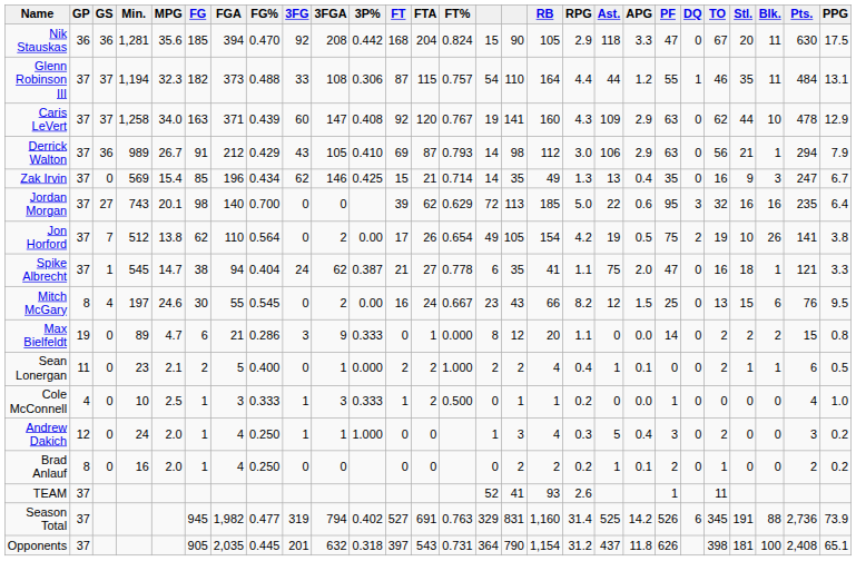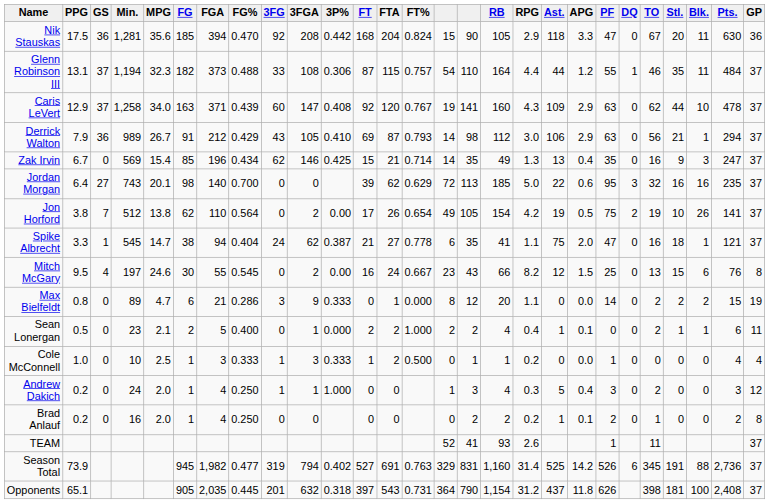 <table class="wikitable sortable" style="text-align:right">
 <tr>
 <td style="text-align:center; background:#f0f0f0;"><strong>Name</strong></td>
-<td style="text-align:center; background:#f0f0f0;"><strong>GP</strong></td>
+<td style="text-align:center; background:#f0f0f0;"><strong>PPG</strong></td>
 <td style="text-align:center; background:#f0f0f0;"><strong>GS</strong></td>
 <td style="text-align:center; background:#f0f0f0;"><strong>Min.</strong></td>
 <td style="text-align:center; background:#f0f0f0;"><strong>MPG</strong></td>
 <td style="text-align:center; background:#f0f0f0;"><strong><a href='#'>FG</a></strong></td>
 <td style="text-align:center; background:#f0f0f0;"><strong>FGA</strong></td>
 <td style="text-align:center; background:#f0f0f0;"><strong>FG%</strong></td>
 <td style="text-align:center; background:#f0f0f0;"><strong><a href='#'>3FG</a></strong></td>
 <td style="text-align:center; background:#f0f0f0;"><strong>3FGA</strong></td>
 <td style="text-align:center; background:#f0f0f0;"><strong>3P%</strong></td>
 <td style="text-align:center; background:#f0f0f0;"><strong><a href='#'>FT</a></strong></td>
 <td style="text-align:center; background:#f0f0f0;"><strong>FTA</strong></td>
 <td style="text-align:center; background:#f0f0f0;"><strong>FT%</strong></td>
 <td style="text-align:center; background:#f0f0f0;"><strong></strong></td>
 <td style="text-align:center; background:#f0f0f0;"><strong></strong></td>
 <td style="text-align:center; background:#f0f0f0;"><strong><a href='#'>RB</a></strong></td>
 <td style="text-align:center; background:#f0f0f0;"><strong>RPG</strong></td>
 <td style="text-align:center; background:#f0f0f0;"><strong><a href='#'>Ast.</a></strong></td>
 <td style="text-align:center; background:#f0f0f0;"><strong>APG</strong></td>
 <td style="text-align:center; background:#f0f0f0;"><strong><a href='#'>PF</a></strong></td>
 <td style="text-align:center; background:#f0f0f0;"><strong><a href='#'>DQ</a></strong></td>
 <td style="text-align:center; background:#f0f0f0;"><strong><a href='#'>TO</a></strong></td>
 <td style="text-align:center; background:#f0f0f0;"><strong><a href='#'>Stl.</a></strong></td>
 <td style="text-align:center; background:#f0f0f0;"><strong><a href='#'>Blk.</a></strong></td>
 <td style="text-align:center; background:#f0f0f0;"><strong><a href='#'>Pts.</a></strong></td>
-<td style="text-align:center; background:#f0f0f0;"><strong>PPG</strong></td>
+<td style="text-align:center; background:#f0f0f0;"><strong>GP</strong></td>
 </tr>
 <tr>
 <td><a href='#'>Nik Stauskas</a></td>
-<td>36</td>
+<td>17.5</td>
 <td>36</td>
 <td>1,281</td>
 <td>35.6</td>
 <td>185</td>
 <td>394</td>
 <td>0.470</td>
 <td>92</td>
 <td>208</td>
 <td>0.442</td>
 <td>168</td>
 <td>204</td>
 <td>0.824</td>
 <td>15</td>
 <td>90</td>
 <td>105</td>
 <td>2.9</td>
 <td>118</td>
 <td>3.3</td>
 <td>47</td>
 <td>0</td>
 <td>67</td>
 <td>20</td>
 <td>11</td>
 <td>630</td>
-<td>17.5</td>
+<td>36</td>
 </tr>
 <tr>
 <td><a href='#'>Glenn Robinson III</a></td>
-<td>37</td>
+<td>13.1</td>
 <td>37</td>
 <td>1,194</td>
 <td>32.3</td>
 <td>182</td>
 <td>373</td>
 <td>0.488</td>
 <td>33</td>
 <td>108</td>
 <td>0.306</td>
 <td>87</td>
 <td>115</td>
 <td>0.757</td>
 <td>54</td>
 <td>110</td>
 <td>164</td>
 <td>4.4</td>
 <td>44</td>
 <td>1.2</td>
 <td>55</td>
 <td>1</td>
 <td>46</td>
 <td>35</td>
 <td>11</td>
 <td>484</td>
-<td>13.1</td>
+<td>37</td>
 </tr>
 <tr>
 <td><a href='#'>Caris LeVert</a></td>
-<td>37</td>
+<td>12.9</td>
 <td>37</td>
 <td>1,258</td>
 <td>34.0</td>
 <td>163</td>
 <td>371</td>
 <td>0.439</td>
 <td>60</td>
 <td>147</td>
 <td>0.408</td>
 <td>92</td>
 <td>120</td>
 <td>0.767</td>
 <td>19</td>
 <td>141</td>
 <td>160</td>
 <td>4.3</td>
 <td>109</td>
 <td>2.9</td>
 <td>63</td>
 <td>0</td>
 <td>62</td>
 <td>44</td>
 <td>10</td>
 <td>478</td>
-<td>12.9</td>
+<td>37</td>
 </tr>
 <tr>
 <td><a href='#'>Derrick Walton</a></td>
-<td>37</td>
+<td>7.9</td>
 <td>36</td>
 <td>989</td>
 <td>26.7</td>
 <td>91</td>
 <td>212</td>
 <td>0.429</td>
 <td>43</td>
 <td>105</td>
 <td>0.410</td>
 <td>69</td>
 <td>87</td>
 <td>0.793</td>
 <td>14</td>
 <td>98</td>
 <td>112</td>
 <td>3.0</td>
 <td>106</td>
 <td>2.9</td>
 <td>63</td>
 <td>0</td>
 <td>56</td>
 <td>21</td>
 <td>1</td>
 <td>294</td>
-<td>7.9</td>
+<td>37</td>
 </tr>
 <tr>
 <td><a href='#'>Zak Irvin</a></td>
-<td>37</td>
+<td>6.7</td>
 <td>0</td>
 <td>569</td>
 <td>15.4</td>
 <td>85</td>
 <td>196</td>
 <td>0.434</td>
 <td>62</td>
 <td>146</td>
 <td>0.425</td>
 <td>15</td>
 <td>21</td>
 <td>0.714</td>
 <td>14</td>
 <td>35</td>
 <td>49</td>
 <td>1.3</td>
 <td>13</td>
 <td>0.4</td>
 <td>35</td>
 <td>0</td>
 <td>16</td>
 <td>9</td>
 <td>3</td>
 <td>247</td>
-<td>6.7</td>
+<td>37</td>
 </tr>
 <tr>
 <td><a href='#'>Jordan Morgan</a></td>
-<td>37</td>
+<td>6.4</td>
 <td>27</td>
 <td>743</td>
 <td>20.1</td>
 <td>98</td>
 <td>140</td>
 <td>0.700</td>
 <td>0</td>
 <td>0</td>
 <td></td>
 <td>39</td>
 <td>62</td>
 <td>0.629</td>
 <td>72</td>
 <td>113</td>
 <td>185</td>
 <td>5.0</td>
 <td>22</td>
 <td>0.6</td>
 <td>95</td>
 <td>3</td>
 <td>32</td>
 <td>16</td>
 <td>16</td>
 <td>235</td>
-<td>6.4</td>
+<td>37</td>
 </tr>
 <tr>
 <td><a href='#'>Jon Horford</a></td>
-<td>37</td>
+<td>3.8</td>
 <td>7</td>
 <td>512</td>
 <td>13.8</td>
 <td>62</td>
 <td>110</td>
 <td>0.564</td>
 <td>0</td>
 <td>2</td>
 <td>0.00</td>
 <td>17</td>
 <td>26</td>
 <td>0.654</td>
 <td>49</td>
 <td>105</td>
 <td>154</td>
 <td>4.2</td>
 <td>19</td>
 <td>0.5</td>
 <td>75</td>
 <td>2</td>
 <td>19</td>
 <td>10</td>
 <td>26</td>
 <td>141</td>
-<td>3.8</td>
+<td>37</td>
 </tr>
 <tr>
 <td><a href='#'>Spike Albrecht</a></td>
-<td>37</td>
+<td>3.3</td>
 <td>1</td>
 <td>545</td>
 <td>14.7</td>
 <td>38</td>
 <td>94</td>
 <td>0.404</td>
 <td>24</td>
 <td>62</td>
 <td>0.387</td>
 <td>21</td>
 <td>27</td>
 <td>0.778</td>
 <td>6</td>
 <td>35</td>
 <td>41</td>
 <td>1.1</td>
 <td>75</td>
 <td>2.0</td>
 <td>47</td>
 <td>0</td>
 <td>16</td>
 <td>18</td>
 <td>1</td>
 <td>121</td>
-<td>3.3</td>
+<td>37</td>
 </tr>
 <tr>
 <td><a href='#'>Mitch McGary</a></td>
-<td>8</td>
+<td>9.5</td>
 <td>4</td>
 <td>197</td>
 <td>24.6</td>
 <td>30</td>
 <td>55</td>
 <td>0.545</td>
 <td>0</td>
 <td>2</td>
 <td>0.00</td>
 <td>16</td>
 <td>24</td>
 <td>0.667</td>
 <td>23</td>
 <td>43</td>
 <td>66</td>
 <td>8.2</td>
 <td>12</td>
 <td>1.5</td>
 <td>25</td>
 <td>0</td>
 <td>13</td>
 <td>15</td>
 <td>6</td>
 <td>76</td>
-<td>9.5</td>
+<td>8</td>
 </tr>
 <tr>
 <td><a href='#'>Max Bielfeldt</a></td>
-<td>19</td>
+<td>0.8</td>
 <td>0</td>
 <td>89</td>
 <td>4.7</td>
 <td>6</td>
 <td>21</td>
 <td>0.286</td>
 <td>3</td>
 <td>9</td>
 <td>0.333</td>
 <td>0</td>
 <td>1</td>
 <td>0.000</td>
 <td>8</td>
 <td>12</td>
 <td>20</td>
 <td>1.1</td>
 <td>0</td>
 <td>0.0</td>
 <td>14</td>
 <td>0</td>
 <td>2</td>
 <td>2</td>
 <td>2</td>
 <td>15</td>
-<td>0.8</td>
+<td>19</td>
 </tr>
 <tr>
 <td>Sean Lonergan</td>
-<td>11</td>
+<td>0.5</td>
 <td>0</td>
 <td>23</td>
 <td>2.1</td>
 <td>2</td>
 <td>5</td>
 <td>0.400</td>
 <td>0</td>
 <td>1</td>
 <td>0.000</td>
 <td>2</td>
 <td>2</td>
 <td>1.000</td>
 <td>2</td>
 <td>2</td>
 <td>4</td>
 <td>0.4</td>
 <td>1</td>
 <td>0.1</td>
 <td>0</td>
 <td>0</td>
 <td>2</td>
 <td>1</td>
 <td>1</td>
 <td>6</td>
-<td>0.5</td>
+<td>11</td>
 </tr>
 <tr>
 <td>Cole McConnell</td>
-<td>4</td>
+<td>1.0</td>
 <td>0</td>
 <td>10</td>
 <td>2.5</td>
 <td>1</td>
 <td>3</td>
 <td>0.333</td>
 <td>1</td>
 <td>3</td>
 <td>0.333</td>
 <td>1</td>
 <td>2</td>
 <td>0.500</td>
 <td>0</td>
 <td>1</td>
 <td>1</td>
 <td>0.2</td>
 <td>0</td>
 <td>0.0</td>
 <td>1</td>
 <td>0</td>
 <td>0</td>
 <td>0</td>
 <td>0</td>
 <td>4</td>
-<td>1.0</td>
+<td>4</td>
 </tr>
 <tr>
 <td><a href='#'>Andrew Dakich</a></td>
-<td>12</td>
+<td>0.2</td>
 <td>0</td>
 <td>24</td>
 <td>2.0</td>
 <td>1</td>
 <td>4</td>
 <td>0.250</td>
 <td>1</td>
 <td>1</td>
 <td>1.000</td>
 <td>0</td>
 <td>0</td>
 <td></td>
 <td>1</td>
 <td>3</td>
 <td>4</td>
 <td>0.3</td>
 <td>5</td>
 <td>0.4</td>
 <td>3</td>
 <td>0</td>
 <td>2</td>
 <td>0</td>
 <td>0</td>
 <td>3</td>
-<td>0.2</td>
+<td>12</td>
 </tr>
 <tr>
 <td>Brad Anlauf</td>
-<td>8</td>
+<td>0.2</td>
 <td>0</td>
 <td>16</td>
 <td>2.0</td>
 <td>1</td>
 <td>4</td>
 <td>0.250</td>
 <td>0</td>
 <td>0</td>
 <td></td>
 <td>0</td>
 <td>0</td>
 <td></td>
 <td>0</td>
 <td>2</td>
 <td>2</td>
 <td>0.2</td>
 <td>1</td>
 <td>0.1</td>
 <td>2</td>
 <td>0</td>
 <td>1</td>
 <td>0</td>
 <td>0</td>
 <td>2</td>
-<td>0.2</td>
+<td>8</td>
 </tr>
 <tr>
 <td>TEAM</td>
-<td>37</td>
+<td></td>
 <td></td>
 <td></td>
 <td></td>
 <td></td>
 <td></td>
 <td></td>
 <td></td>
 <td></td>
 <td></td>
 <td></td>
 <td></td>
 <td></td>
 <td>52</td>
 <td>41</td>
 <td>93</td>
 <td>2.6</td>
 <td></td>
 <td></td>
 <td>1</td>
 <td></td>
 <td>11</td>
 <td></td>
 <td></td>
 <td></td>
-<td></td>
+<td>37</td>
 </tr>
 <tr>
 <td>Season Total</td>
-<td>37</td>
+<td>73.9</td>
 <td></td>
 <td></td>
 <td></td>
 <td>945</td>
 <td>1,982</td>
 <td>0.477</td>
 <td>319</td>
 <td>794</td>
 <td>0.402</td>
 <td>527</td>
 <td>691</td>
 <td>0.763</td>
 <td>329</td>
 <td>831</td>
 <td>1,160</td>
 <td>31.4</td>
 <td>525</td>
 <td>14.2</td>
 <td>526</td>
 <td>6</td>
 <td>345</td>
 <td>191</td>
 <td>88</td>
 <td>2,736</td>
-<td>73.9</td>
+<td>37</td>
 </tr>
 <tr>
 <td>Opponents</td>
-<td>37</td>
+<td>65.1</td>
 <td></td>
 <td></td>
 <td></td>
 <td>905</td>
 <td>2,035</td>
 <td>0.445</td>
 <td>201</td>
 <td>632</td>
 <td>0.318</td>
 <td>397</td>
 <td>543</td>
 <td>0.731</td>
 <td>364</td>
 <td>790</td>
 <td>1,154</td>
 <td>31.2</td>
 <td>437</td>
 <td>11.8</td>
 <td>626</td>
 <td></td>
 <td>398</td>
 <td>181</td>
 <td>100</td>
 <td>2,408</td>
-<td>65.1</td>
+<td>37</td>
 </tr>
 </table>
